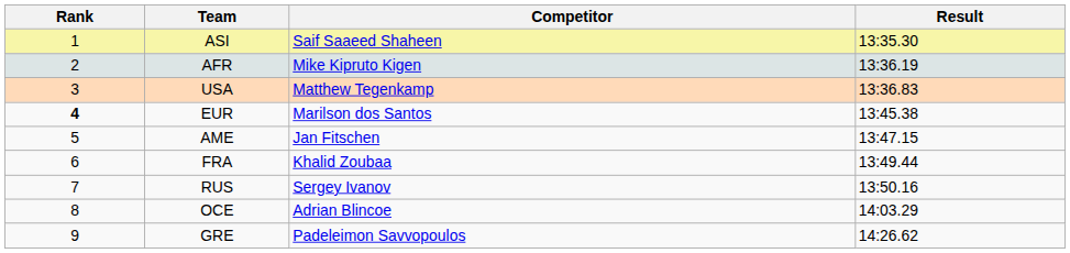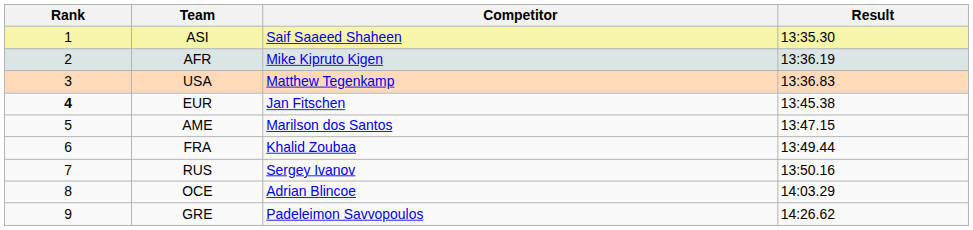 <table class="wikitable" width=70% style=text-align:center>
 <tr>
 <th>Rank</th>
 <th>Team</th>
 <th>Competitor</th>
 <th>Result</th>
 </tr>
 <tr bgcolor="#F7F6A8">
 <td>1</td>
 <td>ASI</td>
 <td align="left"><a href='#'>Saif Saaeed Shaheen</a></td>
 <td align="left">13:35.30</td>
 </tr>
 <tr bgcolor="#DCE5E5">
 <td>2</td>
 <td>AFR</td>
 <td align="left"><a href='#'>Mike Kipruto Kigen</a></td>
 <td align="left">13:36.19</td>
 </tr>
 <tr bgcolor="#FFDAB9">
 <td>3</td>
 <td>USA</td>
 <td align="left"><a href='#'>Matthew Tegenkamp</a></td>
 <td align="left">13:36.83</td>
 </tr>
 <tr>
 <td><strong>4</strong></td>
 <td>EUR</td>
-<td align="left"><a href='#'>Marilson dos Santos</a></td>
+<td align="left"><a href='#'>Jan Fitschen</a></td>
 <td align="left">13:45.38</td>
 </tr>
 <tr>
 <td>5</td>
 <td>AME</td>
-<td align="left"><a href='#'>Jan Fitschen</a></td>
+<td align="left"><a href='#'>Marilson dos Santos</a></td>
 <td align="left">13:47.15</td>
 </tr>
 <tr>
 <td>6</td>
 <td>FRA</td>
 <td align="left"><a href='#'>Khalid Zoubaa</a></td>
 <td align="left">13:49.44</td>
 </tr>
 <tr>
 <td>7</td>
 <td>RUS</td>
 <td align="left"><a href='#'>Sergey Ivanov</a></td>
 <td align="left">13:50.16</td>
 </tr>
 <tr>
 <td>8</td>
 <td>OCE</td>
 <td align="left"><a href='#'>Adrian Blincoe</a></td>
 <td align="left">14:03.29</td>
 </tr>
 <tr>
 <td>9</td>
 <td>GRE</td>
 <td align="left"><a href='#'>Padeleimon Savvopoulos</a></td>
 <td align="left">14:26.62</td>
 </tr>
 </table>
